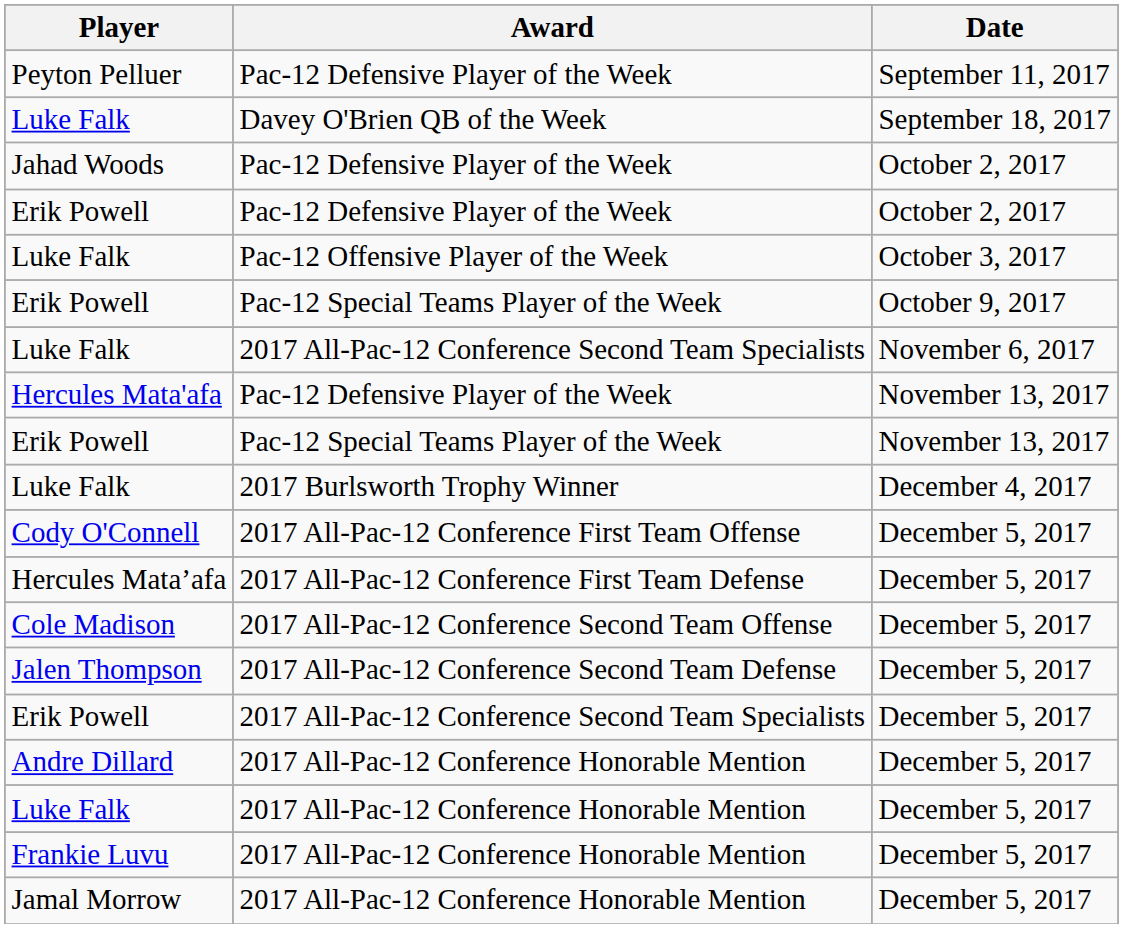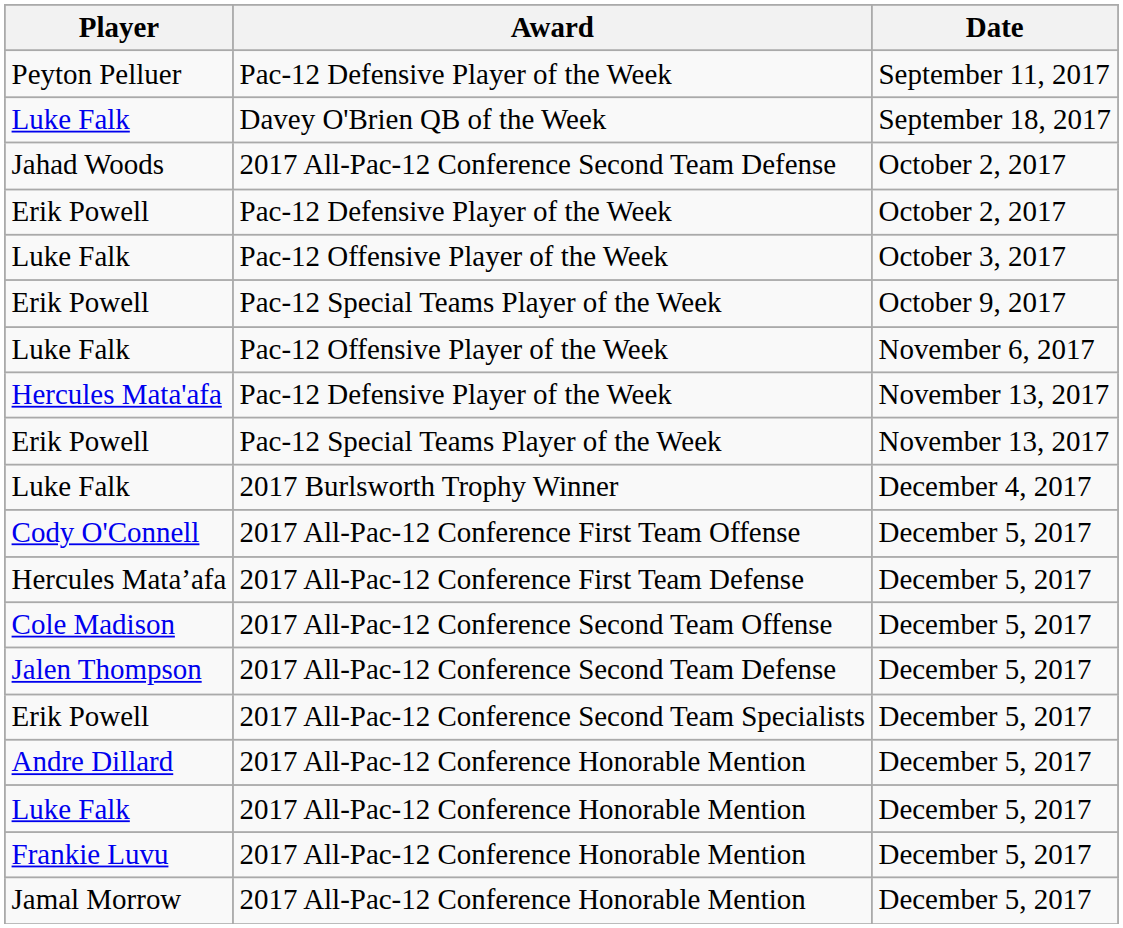 <table class="wikitable">
 <tr>
 <th>Player</th>
 <th>Award</th>
 <th>Date</th>
 </tr>
 <tr>
 <td>Peyton Pelluer</td>
 <td>Pac-12 Defensive Player of the Week</td>
 <td>September 11, 2017</td>
 </tr>
 <tr>
 <td><a href='#'>Luke Falk</a></td>
 <td>Davey O'Brien QB of the Week</td>
 <td>September 18, 2017</td>
 </tr>
 <tr>
 <td>Jahad Woods</td>
-<td>Pac-12 Defensive Player of the Week</td>
+<td>2017 All-Pac-12 Conference Second Team Defense</td>
 <td>October 2, 2017</td>
 </tr>
 <tr>
 <td>Erik Powell</td>
 <td>Pac-12 Defensive Player of the Week</td>
 <td>October 2, 2017</td>
 </tr>
 <tr>
 <td>Luke Falk</td>
 <td>Pac-12 Offensive Player of the Week</td>
 <td>October 3, 2017</td>
 </tr>
 <tr>
 <td>Erik Powell</td>
 <td>Pac-12 Special Teams Player of the Week</td>
 <td>October 9, 2017</td>
 </tr>
 <tr>
 <td>Luke Falk</td>
-<td>2017 All-Pac-12 Conference Second Team Specialists</td>
+<td>Pac-12 Offensive Player of the Week</td>
 <td>November 6, 2017</td>
 </tr>
 <tr>
 <td><a href='#'>Hercules Mata'afa</a></td>
 <td>Pac-12 Defensive Player of the Week</td>
 <td>November 13, 2017</td>
 </tr>
 <tr>
 <td>Erik Powell</td>
 <td>Pac-12 Special Teams Player of the Week</td>
 <td>November 13, 2017</td>
 </tr>
 <tr>
 <td>Luke Falk</td>
 <td>2017 Burlsworth Trophy Winner</td>
 <td>December 4, 2017</td>
 </tr>
 <tr>
 <td><a href='#'>Cody O'Connell</a></td>
 <td>2017 All-Pac-12 Conference First Team Offense</td>
 <td>December 5, 2017</td>
 </tr>
 <tr>
 <td>Hercules Mata’afa</td>
 <td>2017 All-Pac-12 Conference First Team Defense</td>
 <td>December 5, 2017</td>
 </tr>
 <tr>
 <td><a href='#'>Cole Madison</a></td>
 <td>2017 All-Pac-12 Conference Second Team Offense</td>
 <td>December 5, 2017</td>
 </tr>
 <tr>
 <td><a href='#'>Jalen Thompson</a></td>
 <td>2017 All-Pac-12 Conference Second Team Defense</td>
 <td>December 5, 2017</td>
 </tr>
 <tr>
 <td>Erik Powell</td>
 <td>2017 All-Pac-12 Conference Second Team Specialists</td>
 <td>December 5, 2017</td>
 </tr>
 <tr>
 <td><a href='#'>Andre Dillard</a></td>
 <td>2017 All-Pac-12 Conference Honorable Mention</td>
 <td>December 5, 2017</td>
 </tr>
 <tr>
 <td><a href='#'>Luke Falk</a></td>
 <td>2017 All-Pac-12 Conference Honorable Mention</td>
 <td>December 5, 2017</td>
 </tr>
 <tr>
 <td><a href='#'>Frankie Luvu</a></td>
 <td>2017 All-Pac-12 Conference Honorable Mention</td>
 <td>December 5, 2017</td>
 </tr>
 <tr>
 <td>Jamal Morrow</td>
 <td>2017 All-Pac-12 Conference Honorable Mention</td>
 <td>December 5, 2017</td>
 </tr>
 <tr>
 </tr>
 </table>
